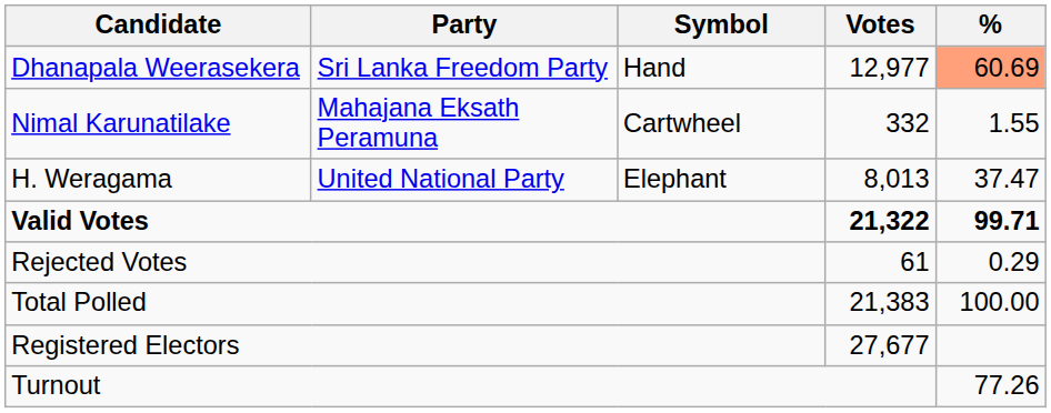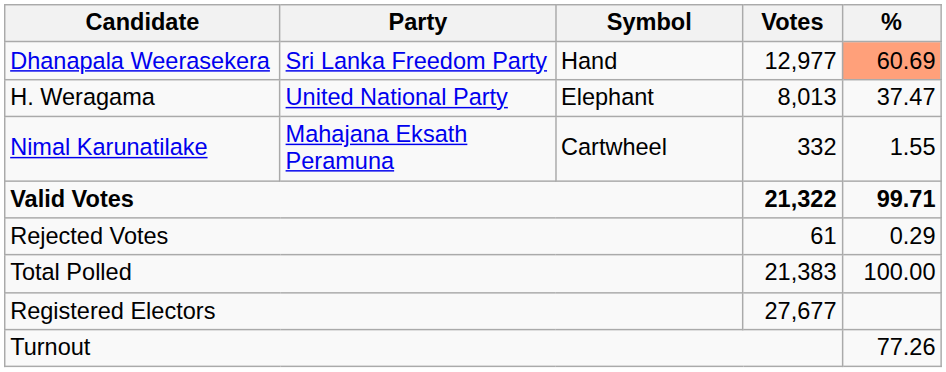 <table class="wikitable" border="1" style="text-align:right;">
 <tr>
 <th align=left width="180">Candidate</th>
 <th align=left width="180">Party</th>
 <th align=left width="120">Symbol</th>
 <th align=left width="60">Votes</th>
 <th align=left width="60">%</th>
 </tr>
 <tr>
 <td align=left><a href='#'>Dhanapala Weerasekera</a></td>
 <td align=left><a href='#'>Sri Lanka Freedom Party</a></td>
 <td align=left>Hand</td>
 <td align=right>12,977</td>
 <td align=right style="background: lightsalmon;">60.69</td>
 </tr>
 <tr>
+<td align=left>H. Weragama</td>
+<td align=left><a href='#'>United National Party</a></td>
+<td align=left>Elephant</td>
+<td align=right>8,013</td>
+<td align=right>37.47</td>
+</tr>
+<tr>
 <td align=left><a href='#'>Nimal Karunatilake</a></td>
 <td align=left><a href='#'>Mahajana Eksath Peramuna</a></td>
 <td align=left>Cartwheel</td>
 <td align=right>332</td>
 <td align=right>1.55</td>
-</tr>
-<tr>
-<td align=left>H. Weragama</td>
-<td align=left><a href='#'>United National Party</a></td>
-<td align=left>Elephant</td>
-<td align=right>8,013</td>
-<td align=right>37.47</td>
 </tr>
 <tr>
 <td align=left colspan=3><strong>Valid Votes</strong></td>
 <td><strong>21,322</strong></td>
 <td><strong>99.71</strong></td>
 </tr>
 <tr>
 <td align=left colspan=3>Rejected Votes</td>
 <td>61</td>
 <td>0.29</td>
 </tr>
 <tr>
 <td align=left colspan=3>Total Polled</td>
 <td>21,383</td>
 <td>100.00</td>
 </tr>
 <tr>
 <td align=left colspan=3>Registered Electors</td>
 <td>27,677</td>
 <td></td>
 </tr>
 <tr>
 <td align=left colspan=4>Turnout</td>
 <td>77.26</td>
 </tr>
 </table>
